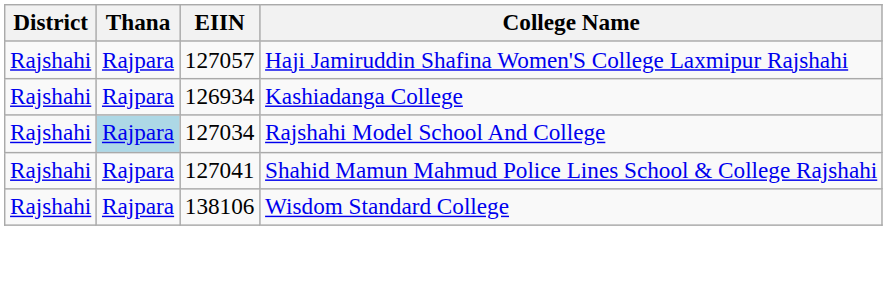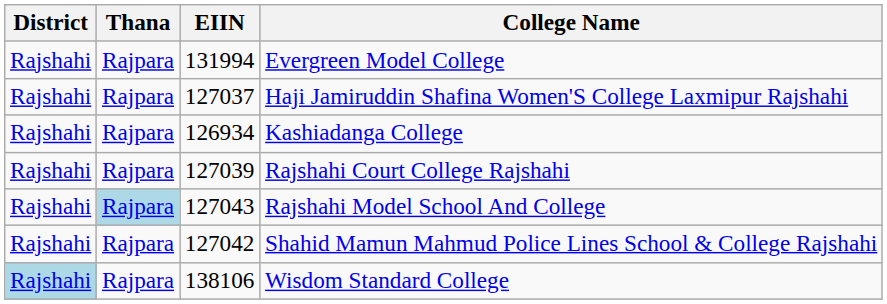 <table class="wikitable">
 <tr>
 <th style="text-align: center;">District</th>
 <th style="text-align: center;">Thana</th>
 <th style="text-align: center;">EIIN</th>
 <th style="text-align: center;">College Name</th>
 </tr>
 <tr>
 <td style="text-align: center;"><a href='#'>Rajshahi</a></td>
 <td style="text-align: center;"><a href='#'>Rajpara</a></td>
-<td style="text-align: center;">127057</td>
+<td style="text-align: center;">131994</td>
+<td><a href='#'>Evergreen Model College</a></td>
+</tr>
+<tr>
+<td style="text-align: center;"><a href='#'>Rajshahi</a></td>
+<td style="text-align: center;"><a href='#'>Rajpara</a></td>
+<td style="text-align: center;">127037</td>
 <td><a href='#'>Haji Jamiruddin Shafina Women'S College Laxmipur Rajshahi</a></td>
 </tr>
 <tr>
 <td style="text-align: center;"><a href='#'>Rajshahi</a></td>
 <td style="text-align: center;"><a href='#'>Rajpara</a></td>
 <td style="text-align: center;">126934</td>
 <td><a href='#'>Kashiadanga College</a></td>
 </tr>
 <tr>
 <td style="text-align: center;"><a href='#'>Rajshahi</a></td>
+<td style="text-align: center;"><a href='#'>Rajpara</a></td>
+<td style="text-align: center;">127039</td>
+<td><a href='#'>Rajshahi Court College Rajshahi</a></td>
+</tr>
+<tr>
+<td style="text-align: center;"><a href='#'>Rajshahi</a></td>
 <td style="background: lightblue; text-align: center;"><a href='#'>Rajpara</a></td>
-<td style="text-align: center;">127034</td>
+<td style="text-align: center;">127043</td>
 <td><a href='#'>Rajshahi Model School And College</a></td>
 </tr>
 <tr>
 <td style="text-align: center;"><a href='#'>Rajshahi</a></td>
 <td style="text-align: center;"><a href='#'>Rajpara</a></td>
-<td style="text-align: center;">127041</td>
+<td style="text-align: center;">127042</td>
 <td><a href='#'>Shahid Mamun Mahmud Police Lines School & College Rajshahi</a></td>
 </tr>
 <tr>
-<td style="text-align: center;"><a href='#'>Rajshahi</a></td>
+<td style="background: lightblue; text-align: center;"><a href='#'>Rajshahi</a></td>
 <td style="text-align: center;"><a href='#'>Rajpara</a></td>
 <td style="text-align: center;">138106</td>
 <td><a href='#'>Wisdom Standard College</a></td>
 </tr>
 </table>
